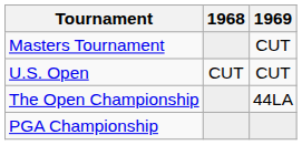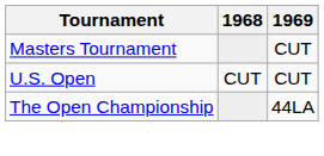 <table class="wikitable" style="font-size:95%;text-align:center;">
 <tr>
 <th>Tournament</th>
 <th>1968</th>
 <th>1969</th>
 </tr>
 <tr>
 <td align=left><a href='#'>Masters Tournament</a></td>
 <td style="background:#eeeeee;"></td>
 <td>CUT</td>
 </tr>
 <tr>
 <td align=left><a href='#'>U.S. Open</a></td>
 <td>CUT</td>
 <td>CUT</td>
 </tr>
 <tr>
 <td align=left><a href='#'>The Open Championship</a></td>
 <td style="background:#eeeeee;"></td>
 <td>44<span>LA</span></td>
 </tr>
-<tr>
-<td align=left><a href='#'>PGA Championship</a></td>
-<td style="background:#eeeeee;"></td>
-<td style="background:#eeeeee;"></td>
-</tr>
 </table>
